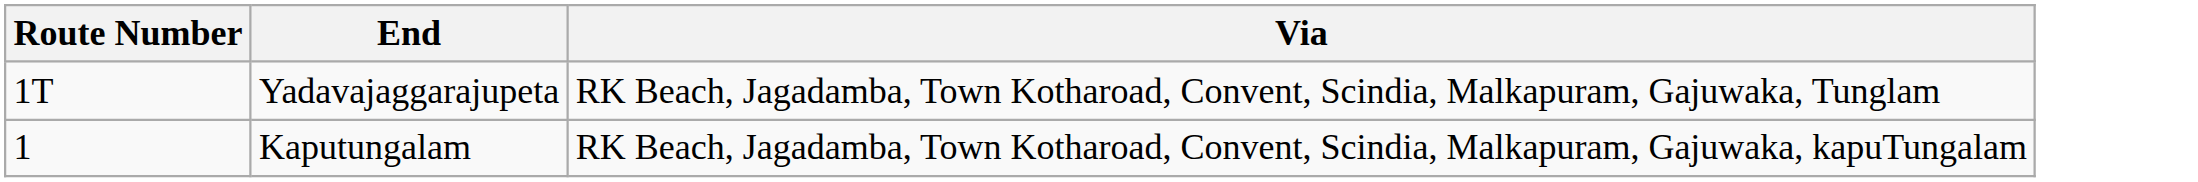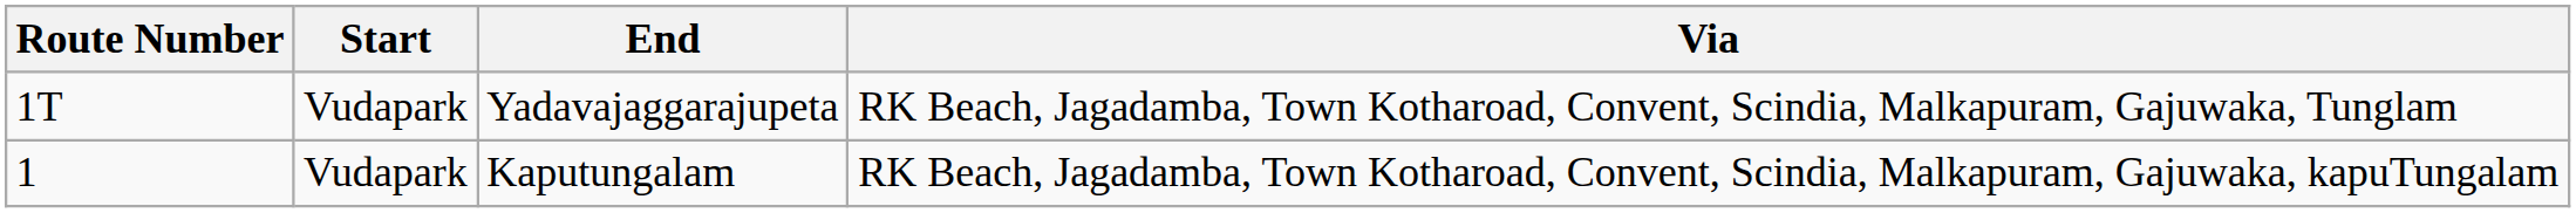 <table class="sortable wikitable">
 <tr>
 <th>Route Number</th>
+<th>Start</th>
 <th>End</th>
 <th>Via</th>
 </tr>
 <tr>
 <td>1T</td>
+<td>Vudapark</td>
 <td>Yadavajaggarajupeta</td>
 <td>RK Beach, Jagadamba, Town Kotharoad, Convent, Scindia, Malkapuram, Gajuwaka, Tunglam</td>
 </tr>
 <tr>
 <td>1</td>
+<td>Vudapark</td>
 <td>Kaputungalam</td>
 <td>RK Beach, Jagadamba, Town Kotharoad, Convent, Scindia, Malkapuram, Gajuwaka, kapuTungalam</td>
 </tr>
 </table>
